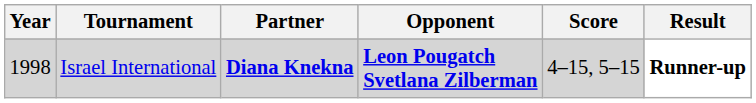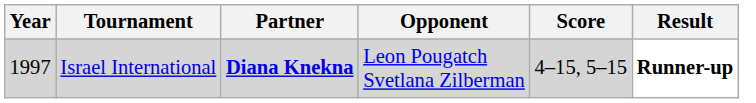 <table class="sortable wikitable" style="font-size: 90%;">
 <tr>
 <th>Year</th>
 <th>Tournament</th>
 <th>Partner</th>
 <th>Opponent</th>
 <th>Score</th>
 <th>Result</th>
 </tr>
 <tr style="background:#D5D5D5">
-<td align="center">1998</td>
+<td align="center">1997</td>
 <td align="left"><a href='#'>Israel International</a></td>
 <td align="left"><strong> <a href='#'>Diana Knekna</a></strong></td>
-<td align="left"><strong> <a href='#'>Leon Pougatch</a><br> <a href='#'>Svetlana Zilberman</a></strong></td>
+<td align="left"> <a href='#'>Leon Pougatch</a><br> <a href='#'>Svetlana Zilberman</a></td>
 <td align="left">4–15, 5–15</td>
 <td style="text-align:left; background:white"> <strong>Runner-up</strong></td>
 </tr>
 </table>
